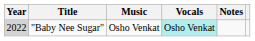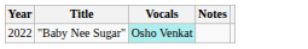 <table class="wikitable sortable">
 <tr>
 <th>Year</th>
 <th>Title</th>
-<th>Music</th>
 <th>Vocals</th>
 <th scope="col" class="unsortable">Notes</th>
 <th scope="col" class="unsortable"></th>
 </tr>
 <tr>
-<td style="background: lightgrey;">2022</td>
+<td>2022</td>
 <td>"Baby Nee Sugar"</td>
-<td>Osho Venkat</td>
 <td style="background: paleturquoise;">Osho Venkat</td>
 <td></td>
 <td></td>
 </tr>
 </table>
